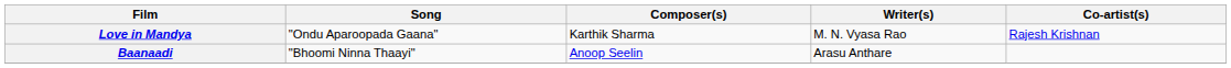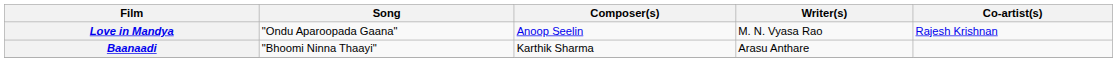 <table class="wikitable plainrowheaders" width="100%" textcolor:#000;">
 <tr>
 <th scope="col" width=23%><strong>Film</strong></th>
 <th scope="col" width=23%><strong>Song</strong></th>
 <th scope="col" width=20%><strong>Composer(s)</strong></th>
 <th scope="col" width=16%><strong>Writer(s)</strong></th>
 <th scope="col" width=18%><strong>Co-artist(s)</strong></th>
 </tr>
 <tr>
 <th><em><a href='#'>Love in Mandya</a></em></th>
 <td>"Ondu Aparoopada Gaana"</td>
-<td>Karthik Sharma</td>
+<td><a href='#'>Anoop Seelin</a></td>
 <td>M. N. Vyasa Rao</td>
 <td><a href='#'>Rajesh Krishnan</a></td>
 </tr>
 <tr>
 <th><em><a href='#'>Baanaadi</a></em></th>
 <td>"Bhoomi Ninna Thaayi"</td>
-<td><a href='#'>Anoop Seelin</a></td>
+<td>Karthik Sharma</td>
 <td>Arasu Anthare</td>
 <td></td>
 </tr>
 <tr>
 </tr>
 </table>
